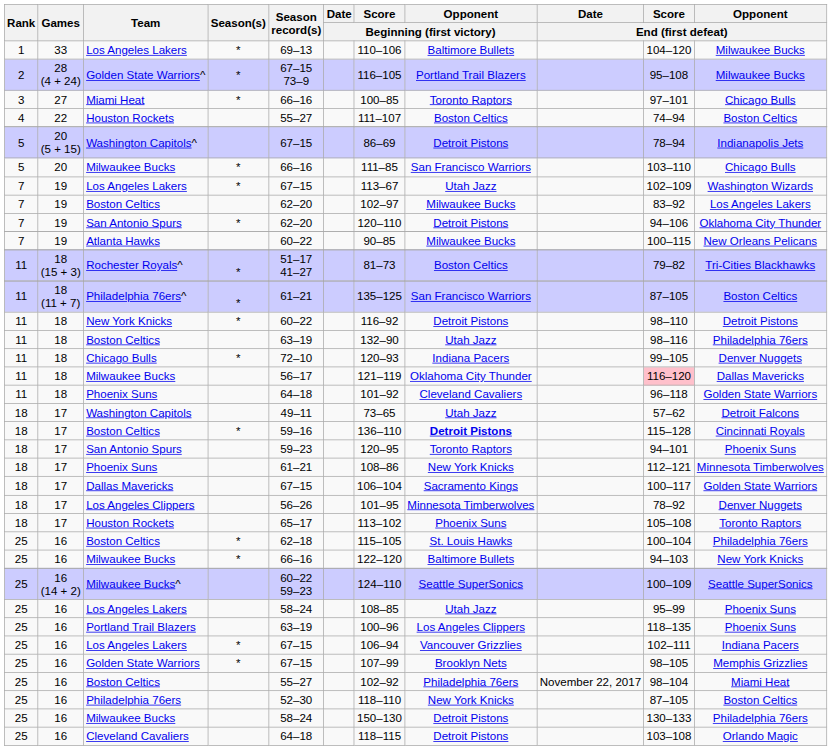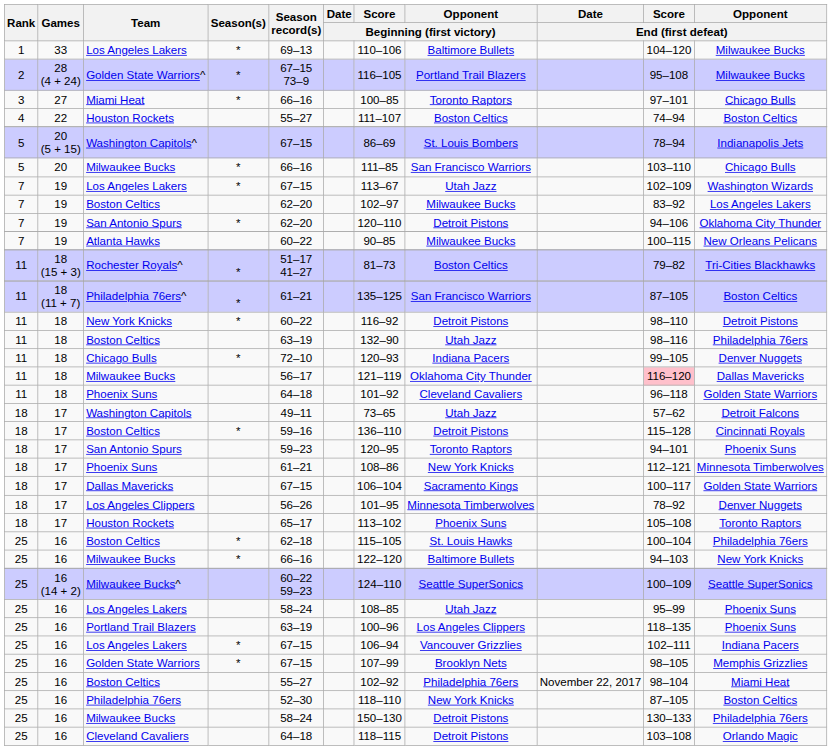 <table class="wikitable sortable" style="font-size:95%">
 <tr>
 <th rowspan="2">Rank</th>
 <th rowspan="2">Games</th>
 <th rowspan="2">Team</th>
 <th rowspan="2">Season(s)</th>
 <th rowspan="2">Season<br>record(s)</th>
 <th>Date</th>
 <th class="unsortable">Score</th>
 <th>Opponent</th>
 <th>Date</th>
 <th class="unsortable">Score</th>
 <th>Opponent</th>
 </tr>
 <tr class="unsortable">
 <th colspan="3">Beginning (first victory)</th>
 <th colspan="3">End (first defeat)</th>
 </tr>
 <tr>
 <td align="center">1</td>
 <td align="center">33</td>
 <td><a href='#'>Los Angeles Lakers</a></td>
 <td align="center">*</td>
 <td align="center">69–13</td>
 <td align="center"></td>
 <td align="center">110–106</td>
 <td align="center"><a href='#'>Baltimore Bullets</a></td>
 <td align="center"></td>
 <td align="center">104–120</td>
 <td align="center"><a href='#'>Milwaukee Bucks</a></td>
 </tr>
 <tr style="background:#ccccff;">
 <td align="center">2</td>
 <td align="center">28<br>(4 + 24)</td>
 <td><a href='#'>Golden State Warriors</a>^</td>
 <td align="center">*<br></td>
 <td align="center">67–15<br>73–9</td>
 <td align="center"></td>
 <td align="center">116–105</td>
 <td align="center"><a href='#'>Portland Trail Blazers</a></td>
 <td align="center"></td>
 <td align="center">95–108</td>
 <td align="center"><a href='#'>Milwaukee Bucks</a></td>
 </tr>
 <tr>
 <td align="center">3</td>
 <td align="center">27</td>
 <td><a href='#'>Miami Heat</a></td>
 <td align="center">*</td>
 <td align="center">66–16</td>
 <td align="center"></td>
 <td align="center">100–85</td>
 <td align="center"><a href='#'>Toronto Raptors</a></td>
 <td align="center"></td>
 <td align="center">97–101</td>
 <td align="center"><a href='#'>Chicago Bulls</a></td>
 </tr>
 <tr>
 <td align="center">4</td>
 <td align="center">22</td>
 <td><a href='#'>Houston Rockets</a></td>
 <td align="center"></td>
 <td align="center">55–27</td>
 <td align="center"></td>
 <td align="center">111–107</td>
 <td align="center"><a href='#'>Boston Celtics</a></td>
 <td align="center"></td>
 <td align="center">74–94</td>
 <td align="center"><a href='#'>Boston Celtics</a></td>
 </tr>
 <tr>
 </tr>
 <tr bgcolor="#ccccff">
 <td align="center">5 </td>
 <td align="center">20<br>(5 + 15)</td>
 <td><a href='#'>Washington Capitols</a>^</td>
 <td align="center"><br></td>
 <td align="center">67–15</td>
 <td align="center"></td>
 <td align="center">86–69</td>
-<td align=center><a href='#'>Detroit Pistons</a></td>
+<td align="center"><a href='#'>St. Louis Bombers</a></td>
 <td align="center"></td>
 <td align="center">78–94</td>
 <td align="center"><a href='#'>Indianapolis Jets</a></td>
 </tr>
 <tr>
 <td align="center">5 </td>
 <td align="center">20</td>
 <td><a href='#'>Milwaukee Bucks</a></td>
 <td align="center">*</td>
 <td align="center">66–16</td>
 <td align="center"></td>
 <td align="center">111–85</td>
 <td align="center"><a href='#'>San Francisco Warriors</a></td>
 <td align="center"></td>
 <td align="center">103–110</td>
 <td align="center"><a href='#'>Chicago Bulls</a></td>
 </tr>
 <tr>
 <td align="center">7 </td>
 <td align="center">19</td>
 <td><a href='#'>Los Angeles Lakers</a></td>
 <td align="center">*</td>
 <td align="center">67–15</td>
 <td align="center"></td>
 <td align="center">113–67</td>
 <td align="center"><a href='#'>Utah Jazz</a></td>
 <td align="center"></td>
 <td align="center">102–109</td>
 <td align="center"><a href='#'>Washington Wizards</a></td>
 </tr>
 <tr>
 <td align="center">7 </td>
 <td align="center">19</td>
 <td><a href='#'>Boston Celtics</a></td>
 <td align="center"></td>
 <td align="center">62–20</td>
 <td align="center"></td>
 <td align="center">102–97</td>
 <td align="center"><a href='#'>Milwaukee Bucks</a></td>
 <td align="center"></td>
 <td align="center">83–92</td>
 <td align="center"><a href='#'>Los Angeles Lakers</a></td>
 </tr>
 <tr>
 <td align="center">7 </td>
 <td align="center">19</td>
 <td><a href='#'>San Antonio Spurs</a></td>
 <td align="center">*</td>
 <td align="center">62–20</td>
 <td align="center"></td>
 <td align="center">120–110</td>
 <td align="center"><a href='#'>Detroit Pistons</a></td>
 <td align="center"></td>
 <td align="center">94–106</td>
 <td align="center"><a href='#'>Oklahoma City Thunder</a></td>
 </tr>
 <tr>
 </tr>
 <tr>
 <td align="center">7 </td>
 <td align="center">19</td>
 <td><a href='#'>Atlanta Hawks</a></td>
 <td align="center"></td>
 <td align="center">60–22</td>
 <td align="center"></td>
 <td align="center">90–85</td>
 <td align="center"><a href='#'>Milwaukee Bucks</a></td>
 <td align="center"></td>
 <td align="center">100–115</td>
 <td align="center"><a href='#'>New Orleans Pelicans</a></td>
 </tr>
 <tr>
 </tr>
 <tr bgcolor="#ccccff">
 <td align="center">11 </td>
 <td align="center">18<br>(15 + 3)</td>
 <td><a href='#'>Rochester Royals</a>^</td>
 <td align="center"><br>*</td>
 <td align="center">51–17<br>41–27</td>
 <td align="center"></td>
 <td align="center">81–73</td>
 <td align="center"><a href='#'>Boston Celtics</a></td>
 <td align="center"></td>
 <td align="center">79–82</td>
 <td align="center"><a href='#'>Tri-Cities Blackhawks</a></td>
 </tr>
 <tr>
 </tr>
 <tr bgcolor="#ccccff">
 <td align="center">11 </td>
 <td align="center">18<br>(11 + 7)</td>
 <td><a href='#'>Philadelphia 76ers</a>^</td>
 <td align="center"><br>*</td>
 <td align="center">61–21</td>
 <td align="center"></td>
 <td align="center">135–125</td>
 <td align="center"><a href='#'>San Francisco Warriors</a></td>
 <td align="center"></td>
 <td align="center">87–105</td>
 <td align="center"><a href='#'>Boston Celtics</a></td>
 </tr>
 <tr>
 <td align="center">11 </td>
 <td align="center">18</td>
 <td><a href='#'>New York Knicks</a></td>
 <td align="center">*</td>
 <td align="center">60–22</td>
 <td align="center"></td>
 <td align="center">116–92</td>
 <td align="center"><a href='#'>Detroit Pistons</a></td>
 <td align="center"></td>
 <td align="center">98–110</td>
 <td align="center"><a href='#'>Detroit Pistons</a></td>
 </tr>
 <tr>
 <td align="center">11 </td>
 <td align="center">18</td>
 <td><a href='#'>Boston Celtics</a></td>
 <td align="center"></td>
 <td align="center">63–19</td>
 <td align="center"></td>
 <td align="center">132–90</td>
 <td align="center"><a href='#'>Utah Jazz</a></td>
 <td align="center"></td>
 <td align="center">98–116</td>
 <td align="center"><a href='#'>Philadelphia 76ers</a></td>
 </tr>
 <tr>
 <td align="center">11 </td>
 <td align="center">18</td>
 <td><a href='#'>Chicago Bulls</a></td>
 <td align="center">*</td>
 <td align="center">72–10</td>
 <td align="center"></td>
 <td align="center">120–93</td>
 <td align="center"><a href='#'>Indiana Pacers</a></td>
 <td align="center"></td>
 <td align="center">99–105</td>
 <td align="center"><a href='#'>Denver Nuggets</a></td>
 </tr>
 <tr>
 <td align=center>11 </td>
 <td align=center>18</td>
 <td><a href='#'>Milwaukee Bucks</a></td>
 <td align=center></td>
 <td align=center>56–17</td>
 <td align=center></td>
 <td align=center>121–119</td>
 <td align=center><a href='#'>Oklahoma City Thunder</a></td>
 <td align=center></td>
 <td align="center" style="background: pink;">116–120</td>
 <td align=center><a href='#'>Dallas Mavericks</a></td>
 </tr>
 <tr>
 <td align=center>11 </td>
 <td align=center>18</td>
 <td><a href='#'>Phoenix Suns</a></td>
 <td align=center></td>
 <td align=center>64–18</td>
 <td align=center></td>
 <td align=center>101–92</td>
 <td align=center><a href='#'>Cleveland Cavaliers</a></td>
 <td align=center></td>
 <td align=center>96–118</td>
 <td align=center><a href='#'>Golden State Warriors</a></td>
 </tr>
 <tr>
 <td align="center">18 </td>
 <td align="center">17</td>
 <td><a href='#'>Washington Capitols</a></td>
 <td align="center"></td>
 <td align="center">49–11</td>
 <td align="center"></td>
 <td align="center">73–65</td>
 <td align="center"><a href='#'>Utah Jazz</a></td>
 <td align="center"></td>
 <td align="center">57–62</td>
 <td align="center"><a href='#'>Detroit Falcons</a></td>
 </tr>
 <tr>
 <td align="center">18 </td>
 <td align="center">17</td>
 <td><a href='#'>Boston Celtics</a></td>
 <td align="center">*</td>
 <td align="center">59–16</td>
 <td align="center"></td>
 <td align="center">136–110</td>
-<td align="center"><strong><a href='#'>Detroit Pistons</a></strong></td>
+<td align="center"><a href='#'>Detroit Pistons</a></td>
 <td align="center"></td>
 <td align="center">115–128</td>
 <td align="center"><a href='#'>Cincinnati Royals</a></td>
 </tr>
 <tr>
 <td align="center">18 </td>
 <td align="center">17</td>
 <td><a href='#'>San Antonio Spurs</a></td>
 <td align="center"></td>
 <td align="center">59–23</td>
 <td align="center"></td>
 <td align="center">120–95</td>
 <td align="center"><a href='#'>Toronto Raptors</a></td>
 <td align="center"></td>
 <td align="center">94–101</td>
 <td align="center"><a href='#'>Phoenix Suns</a></td>
 </tr>
 <tr>
 <td align="center">18 </td>
 <td align="center">17</td>
 <td><a href='#'>Phoenix Suns</a></td>
 <td align="center"></td>
 <td align="center">61–21</td>
 <td align="center"></td>
 <td align="center">108–86</td>
 <td align="center"><a href='#'>New York Knicks</a></td>
 <td align="center"></td>
 <td align="center">112–121</td>
 <td align="center"><a href='#'>Minnesota Timberwolves</a></td>
 </tr>
 <tr>
 <td align="center">18 </td>
 <td align="center">17</td>
 <td><a href='#'>Dallas Mavericks</a></td>
 <td align="center"></td>
 <td align="center">67–15</td>
 <td align="center"></td>
 <td align="center">106–104</td>
 <td align="center"><a href='#'>Sacramento Kings</a></td>
 <td align="center"></td>
 <td align="center">100–117</td>
 <td align="center"><a href='#'>Golden State Warriors</a></td>
 </tr>
 <tr>
 <td align="center">18 </td>
 <td align="center">17</td>
 <td><a href='#'>Los Angeles Clippers</a></td>
 <td align="center"></td>
 <td align="center">56–26</td>
 <td align="center"></td>
 <td align="center">101–95</td>
 <td align="center"><a href='#'>Minnesota Timberwolves</a></td>
 <td align="center"></td>
 <td align="center">78–92</td>
 <td align="center"><a href='#'>Denver Nuggets</a></td>
 </tr>
 <tr>
 <td align="center">18 </td>
 <td align="center">17</td>
 <td><a href='#'>Houston Rockets</a></td>
 <td align="center"></td>
 <td align="center">65–17</td>
 <td align="center"></td>
 <td align="center">113–102</td>
 <td align="center"><a href='#'>Phoenix Suns</a></td>
 <td align="center"></td>
 <td align="center">105–108</td>
 <td align="center"><a href='#'>Toronto Raptors</a></td>
 </tr>
 <tr>
 <td align="center">25 </td>
 <td align="center">16</td>
 <td><a href='#'>Boston Celtics</a></td>
 <td align="center">*</td>
 <td align="center">62–18</td>
 <td align="center"></td>
 <td align="center">115–105</td>
 <td align="center"><a href='#'>St. Louis Hawks</a></td>
 <td align="center"></td>
 <td align="center">100–104</td>
 <td align="center"><a href='#'>Philadelphia 76ers</a></td>
 </tr>
 <tr>
 <td align="center">25 </td>
 <td align="center">16</td>
 <td><a href='#'>Milwaukee Bucks</a></td>
 <td align="center">*</td>
 <td align="center">66–16</td>
 <td align="center"></td>
 <td align="center">122–120</td>
 <td align="center"><a href='#'>Baltimore Bullets</a></td>
 <td align="center"></td>
 <td align="center">94–103</td>
 <td align="center"><a href='#'>New York Knicks</a></td>
 </tr>
 <tr>
 </tr>
 <tr bgcolor="#ccccff">
 <td align="center">25 </td>
 <td align="center">16<br>(14 + 2)</td>
 <td><a href='#'>Milwaukee Bucks</a>^</td>
 <td align="center"><br></td>
 <td align="center">60–22<br>59–23</td>
 <td align="center"></td>
 <td align="center">124–110</td>
 <td align="center"><a href='#'>Seattle SuperSonics</a></td>
 <td align="center"></td>
 <td align="center">100–109</td>
 <td align="center"><a href='#'>Seattle SuperSonics</a></td>
 </tr>
 <tr>
 <td align="center">25 </td>
 <td align="center">16</td>
 <td><a href='#'>Los Angeles Lakers</a></td>
 <td align="center"></td>
 <td align="center">58–24</td>
 <td align="center"></td>
 <td align="center">108–85</td>
 <td align="center"><a href='#'>Utah Jazz</a></td>
 <td align="center"></td>
 <td align="center">95–99</td>
 <td align="center"><a href='#'>Phoenix Suns</a></td>
 </tr>
 <tr>
 <td align="center">25 </td>
 <td align="center">16</td>
 <td><a href='#'>Portland Trail Blazers</a></td>
 <td align="center"></td>
 <td align="center">63–19</td>
 <td align="center"></td>
 <td align="center">100–96</td>
 <td align="center"><a href='#'>Los Angeles Clippers</a></td>
 <td align="center"></td>
 <td align="center">118–135</td>
 <td align="center"><a href='#'>Phoenix Suns</a></td>
 </tr>
 <tr>
 <td align="center">25 </td>
 <td align="center">16</td>
 <td><a href='#'>Los Angeles Lakers</a></td>
 <td align="center">*</td>
 <td align="center">67–15</td>
 <td align="center"></td>
 <td align="center">106–94</td>
 <td align="center"><a href='#'>Vancouver Grizzlies</a></td>
 <td align="center"></td>
 <td align="center">102–111</td>
 <td align="center"><a href='#'>Indiana Pacers</a></td>
 </tr>
 <tr>
 <td align="center">25 </td>
 <td align="center">16</td>
 <td><a href='#'>Golden State Warriors</a></td>
 <td align="center">*</td>
 <td align="center">67–15</td>
 <td align="center"></td>
 <td align="center">107–99</td>
 <td align="center"><a href='#'>Brooklyn Nets</a></td>
 <td align="center"></td>
 <td align="center">98–105</td>
 <td align="center"><a href='#'>Memphis Grizzlies</a></td>
 </tr>
 <tr>
 <td align="center">25 </td>
 <td align="center">16</td>
 <td><a href='#'>Boston Celtics</a></td>
 <td align="center"></td>
 <td align="center">55–27</td>
 <td align="center"></td>
 <td align="center">102–92</td>
 <td align="center"><a href='#'>Philadelphia 76ers</a></td>
 <td align="center">November 22, 2017</td>
 <td align="center">98–104</td>
 <td align="center"><a href='#'>Miami Heat</a></td>
 </tr>
 <tr>
 <td align=center>25 </td>
 <td align=center>16</td>
 <td><a href='#'>Philadelphia 76ers</a></td>
 <td align=center></td>
 <td align=center>52–30</td>
 <td align=center></td>
 <td align=center>118–110</td>
 <td align=center><a href='#'>New York Knicks</a></td>
 <td align=center></td>
 <td align=center>87–105</td>
 <td align=center><a href='#'>Boston Celtics</a></td>
 </tr>
 <tr>
 <td align=center>25 </td>
 <td align=center>16</td>
 <td><a href='#'>Milwaukee Bucks</a></td>
 <td align=center></td>
 <td align=center>58–24</td>
 <td align=center></td>
 <td align=center>150–130</td>
 <td align=center><a href='#'>Detroit Pistons</a></td>
 <td align=center></td>
 <td align=center>130–133</td>
 <td align=center><a href='#'>Philadelphia 76ers</a></td>
 </tr>
 <tr>
 <td align=center>25 </td>
 <td align=center>16</td>
 <td><a href='#'>Cleveland Cavaliers</a></td>
 <td align=center></td>
 <td align=center>64–18</td>
 <td align=center></td>
 <td align=center>118–115</td>
 <td align=center><a href='#'>Detroit Pistons</a></td>
 <td align=center></td>
 <td align=center>103–108</td>
 <td align=center><a href='#'>Orlando Magic</a></td>
 </tr>
 </table>
